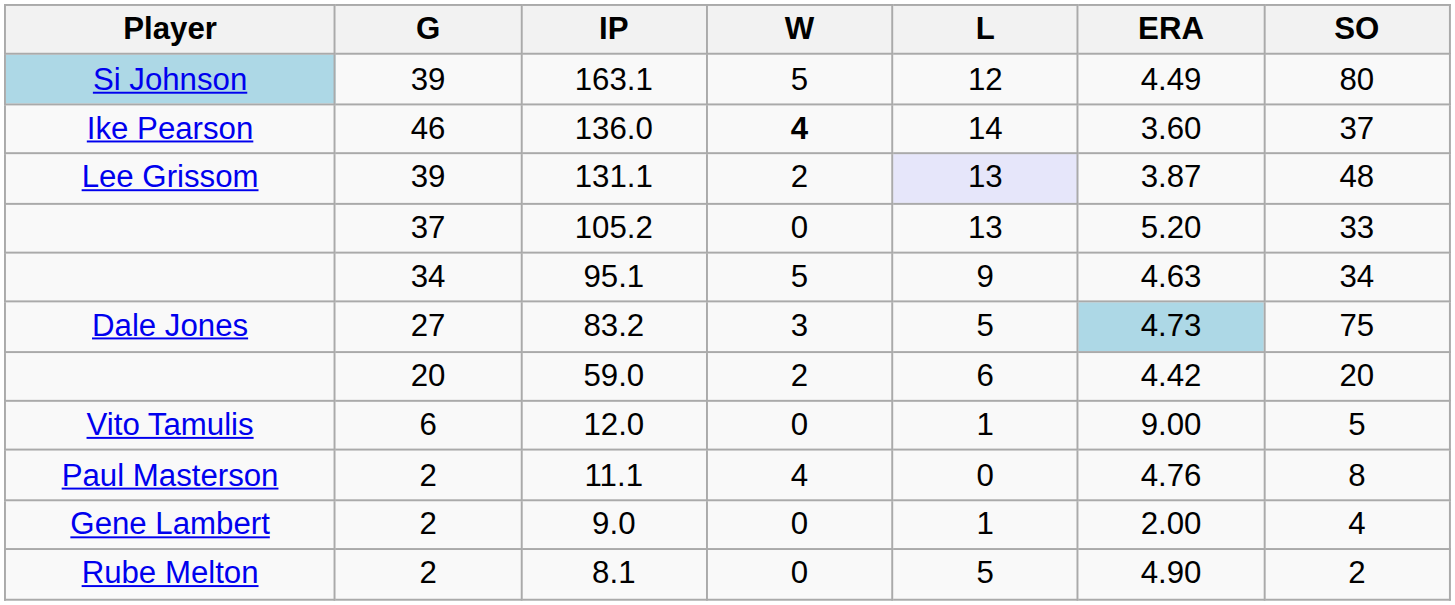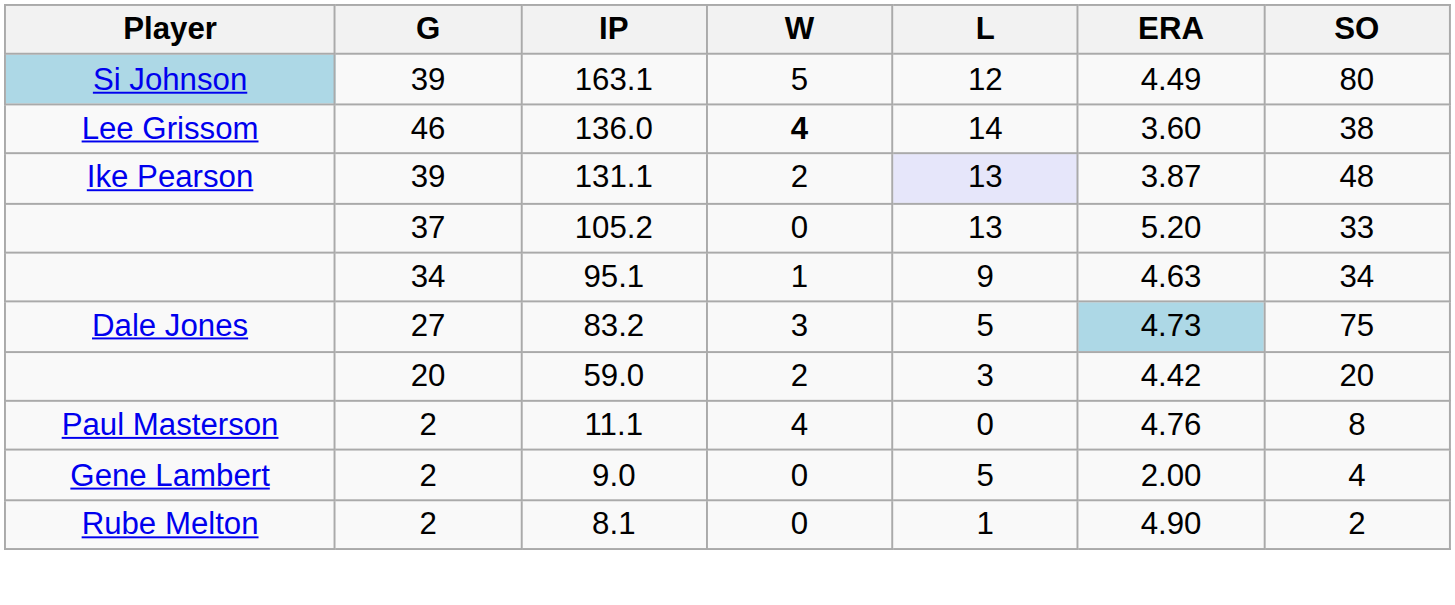 <table class="wikitable sortable">
 <tr>
 <th bgcolor="#DDDDFF" width="16%">Player</th>
 <th bgcolor="#DDDDFF" width="9%">G</th>
 <th bgcolor="#DDDDFF" width="9%">IP</th>
 <th bgcolor="#DDDDFF" width="9%">W</th>
 <th bgcolor="#DDDDFF" width="9%">L</th>
 <th bgcolor="#DDDDFF" width="9%">ERA</th>
 <th bgcolor="#DDDDFF" width="9%">SO</th>
 </tr>
 <tr align="center">
 <td style="background: lightblue;"><a href='#'>Si Johnson</a></td>
 <td>39</td>
 <td>163.1</td>
 <td>5</td>
 <td>12</td>
 <td>4.49</td>
 <td>80</td>
 </tr>
 <tr align="center">
-<td><a href='#'>Ike Pearson</a></td>
+<td><a href='#'>Lee Grissom</a></td>
 <td>46</td>
 <td>136.0</td>
 <td><strong>4</strong></td>
 <td>14</td>
 <td>3.60</td>
-<td>37</td>
+<td>38</td>
 </tr>
 <tr align="center">
-<td><a href='#'>Lee Grissom</a></td>
+<td><a href='#'>Ike Pearson</a></td>
 <td>39</td>
 <td>131.1</td>
 <td>2</td>
 <td style="background: lavender;">13</td>
 <td>3.87</td>
 <td>48</td>
 </tr>
 <tr align="center">
 <td></td>
 <td>37</td>
 <td>105.2</td>
 <td>0</td>
 <td>13</td>
 <td>5.20</td>
 <td>33</td>
 </tr>
 <tr align="center">
 <td></td>
 <td>34</td>
 <td>95.1</td>
-<td>5</td>
+<td>1</td>
 <td>9</td>
 <td>4.63</td>
 <td>34</td>
 </tr>
 <tr align="center">
 <td><a href='#'>Dale Jones</a></td>
 <td>27</td>
 <td>83.2</td>
 <td>3</td>
 <td>5</td>
 <td style="background: lightblue;">4.73</td>
 <td>75</td>
 </tr>
 <tr align="center">
 <td></td>
 <td>20</td>
 <td>59.0</td>
 <td>2</td>
-<td>6</td>
+<td>3</td>
 <td>4.42</td>
 <td>20</td>
-</tr>
-<tr align="center">
-<td><a href='#'>Vito Tamulis</a></td>
-<td>6</td>
-<td>12.0</td>
-<td>0</td>
-<td>1</td>
-<td>9.00</td>
-<td>5</td>
 </tr>
 <tr align="center">
 <td><a href='#'>Paul Masterson</a></td>
 <td>2</td>
 <td>11.1</td>
 <td>4</td>
 <td>0</td>
 <td>4.76</td>
 <td>8</td>
 </tr>
 <tr align="center">
 <td><a href='#'>Gene Lambert</a></td>
 <td>2</td>
 <td>9.0</td>
 <td>0</td>
-<td>1</td>
+<td>5</td>
 <td>2.00</td>
 <td>4</td>
 </tr>
 <tr align="center">
 <td><a href='#'>Rube Melton</a></td>
 <td>2</td>
 <td>8.1</td>
 <td>0</td>
-<td>5</td>
+<td>1</td>
 <td>4.90</td>
 <td>2</td>
 </tr>
 </table>
